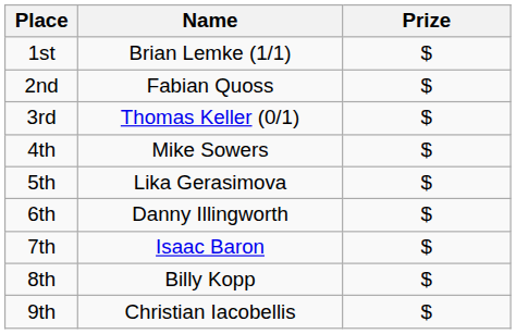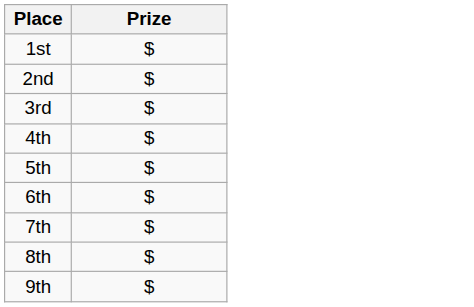 <table class="wikitable">
 <tr>
 <th width="50">Place</th>
-<th width="200">Name</th>
 <th width="125">Prize</th>
 </tr>
 <tr>
 <td align = "center">1st</td>
-<td align = "center">Brian Lemke (1/1)</td>
 <td align = "center">$</td>
 </tr>
 <tr>
 <td align = "center">2nd</td>
-<td align = "center">Fabian Quoss</td>
 <td align = "center">$</td>
 </tr>
 <tr>
 <td align = "center">3rd</td>
-<td align = "center"><a href='#'>Thomas Keller</a> (0/1)</td>
 <td align = "center">$</td>
 </tr>
 <tr>
 <td align = "center">4th</td>
-<td align = "center">Mike Sowers</td>
 <td align = "center">$</td>
 </tr>
 <tr>
 <td align = "center">5th</td>
-<td align = "center">Lika Gerasimova</td>
 <td align = "center">$</td>
 </tr>
 <tr>
 <td align = "center">6th</td>
-<td align = "center">Danny Illingworth</td>
 <td align = "center">$</td>
 </tr>
 <tr>
 <td align = "center">7th</td>
-<td align = "center"><a href='#'>Isaac Baron</a></td>
 <td align = "center">$</td>
 </tr>
 <tr>
 <td align = "center">8th</td>
-<td align = "center">Billy Kopp</td>
 <td align = "center">$</td>
 </tr>
 <tr>
 <td align = "center">9th</td>
-<td align = "center">Christian Iacobellis</td>
 <td align = "center">$</td>
 </tr>
 </table>
